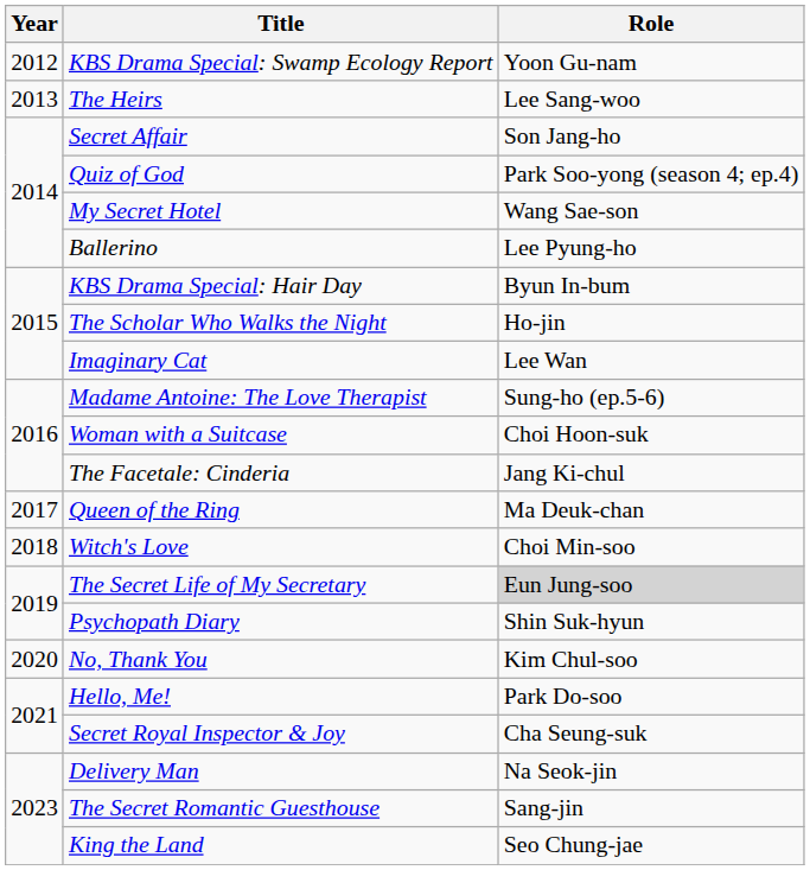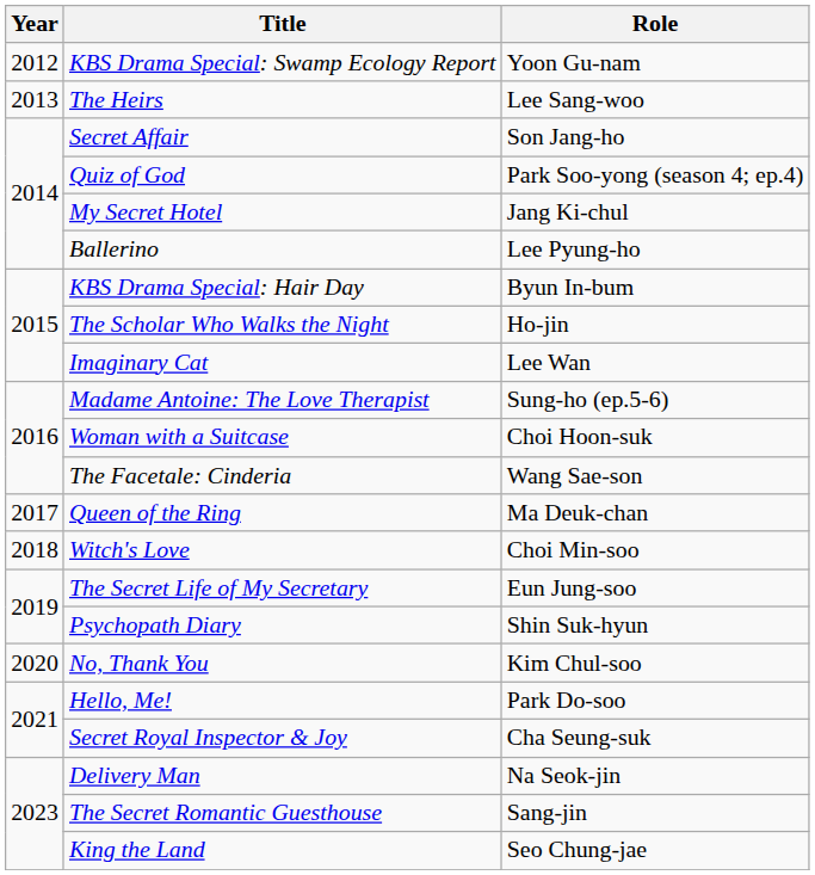 <table class="wikitable">
 <tr>
 <th>Year</th>
 <th>Title</th>
 <th>Role</th>
 </tr>
 <tr>
 <td>2012</td>
 <td><em><a href='#'>KBS Drama Special</a>: Swamp Ecology Report</em></td>
 <td>Yoon Gu-nam</td>
 </tr>
 <tr>
 <td>2013</td>
 <td><em><a href='#'>The Heirs</a></em></td>
 <td>Lee Sang-woo</td>
 </tr>
 <tr>
 <td rowspan="4">2014</td>
 <td><em><a href='#'>Secret Affair</a></em></td>
 <td>Son Jang-ho</td>
 </tr>
 <tr>
 <td><em><a href='#'>Quiz of God</a></em></td>
 <td>Park Soo-yong (season 4; ep.4)</td>
 </tr>
 <tr>
 <td><em><a href='#'>My Secret Hotel</a></em></td>
-<td>Wang Sae-son</td>
+<td>Jang Ki-chul</td>
 </tr>
 <tr>
 <td><em>Ballerino</em></td>
 <td>Lee Pyung-ho</td>
 </tr>
 <tr>
 <td rowspan="3">2015</td>
 <td><em><a href='#'>KBS Drama Special</a>: Hair Day</em></td>
 <td>Byun In-bum</td>
 </tr>
 <tr>
 <td><em><a href='#'>The Scholar Who Walks the Night</a></em> </td>
 <td>Ho-jin</td>
 </tr>
 <tr>
 <td><em><a href='#'>Imaginary Cat</a></em></td>
 <td>Lee Wan</td>
 </tr>
 <tr>
 <td rowspan="3">2016</td>
 <td><em><a href='#'>Madame Antoine: The Love Therapist</a></em></td>
 <td>Sung-ho (ep.5-6)</td>
 </tr>
 <tr>
 <td><em><a href='#'>Woman with a Suitcase</a></em></td>
 <td>Choi Hoon-suk</td>
 </tr>
 <tr>
 <td><em>The Facetale: Cinderia</em></td>
-<td>Jang Ki-chul</td>
+<td>Wang Sae-son</td>
 </tr>
 <tr>
 <td>2017</td>
 <td><em><a href='#'>Queen of the Ring</a></em></td>
 <td>Ma Deuk-chan</td>
 </tr>
 <tr>
 <td>2018</td>
 <td><em><a href='#'>Witch's Love</a></em></td>
 <td>Choi Min-soo</td>
 </tr>
 <tr>
 <td rowspan="2">2019</td>
 <td><em><a href='#'>The Secret Life of My Secretary</a></em></td>
-<td style="background: lightgrey;">Eun Jung-soo</td>
+<td>Eun Jung-soo</td>
 </tr>
 <tr>
 <td><em><a href='#'>Psychopath Diary</a></em></td>
 <td>Shin Suk-hyun</td>
 </tr>
 <tr>
 <td>2020</td>
 <td><em><a href='#'>No, Thank You</a></em></td>
 <td>Kim Chul-soo</td>
 </tr>
 <tr>
 <td rowspan="2">2021</td>
 <td><em><a href='#'>Hello, Me!</a></em></td>
 <td>Park Do-soo</td>
 </tr>
 <tr>
 <td><em><a href='#'>Secret Royal Inspector & Joy</a></em></td>
 <td>Cha Seung-suk</td>
 </tr>
 <tr>
 <td rowspan="3">2023</td>
 <td><em><a href='#'>Delivery Man</a></em></td>
 <td>Na Seok-jin</td>
 </tr>
 <tr>
 <td><em><a href='#'>The Secret Romantic Guesthouse</a></em></td>
 <td>Sang-jin</td>
 </tr>
 <tr>
 <td><em><a href='#'>King the Land</a></em></td>
 <td>Seo Chung-jae</td>
 </tr>
 </table>
